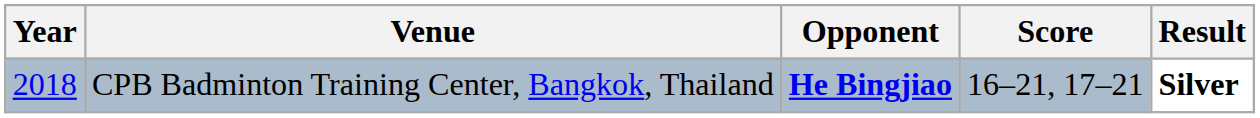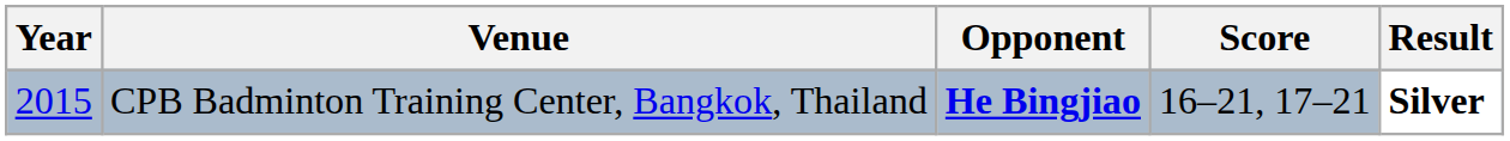 <table class="sortable wikitable" style="font-size: 90%;">
 <tr>
 <th>Year</th>
 <th>Venue</th>
 <th>Opponent</th>
 <th>Score</th>
 <th>Result</th>
 </tr>
 <tr style="background:#AABBCC">
-<td align="center"><a href='#'>2018</a></td>
+<td align="center"><a href='#'>2015</a></td>
 <td align="left">CPB Badminton Training Center, <a href='#'>Bangkok</a>, Thailand</td>
 <td align="left"><strong> <a href='#'>He Bingjiao</a></strong></td>
 <td align="left">16–21, 17–21</td>
 <td style="text-align:left; background:white"> <strong>Silver</strong></td>
 </tr>
 </table>
